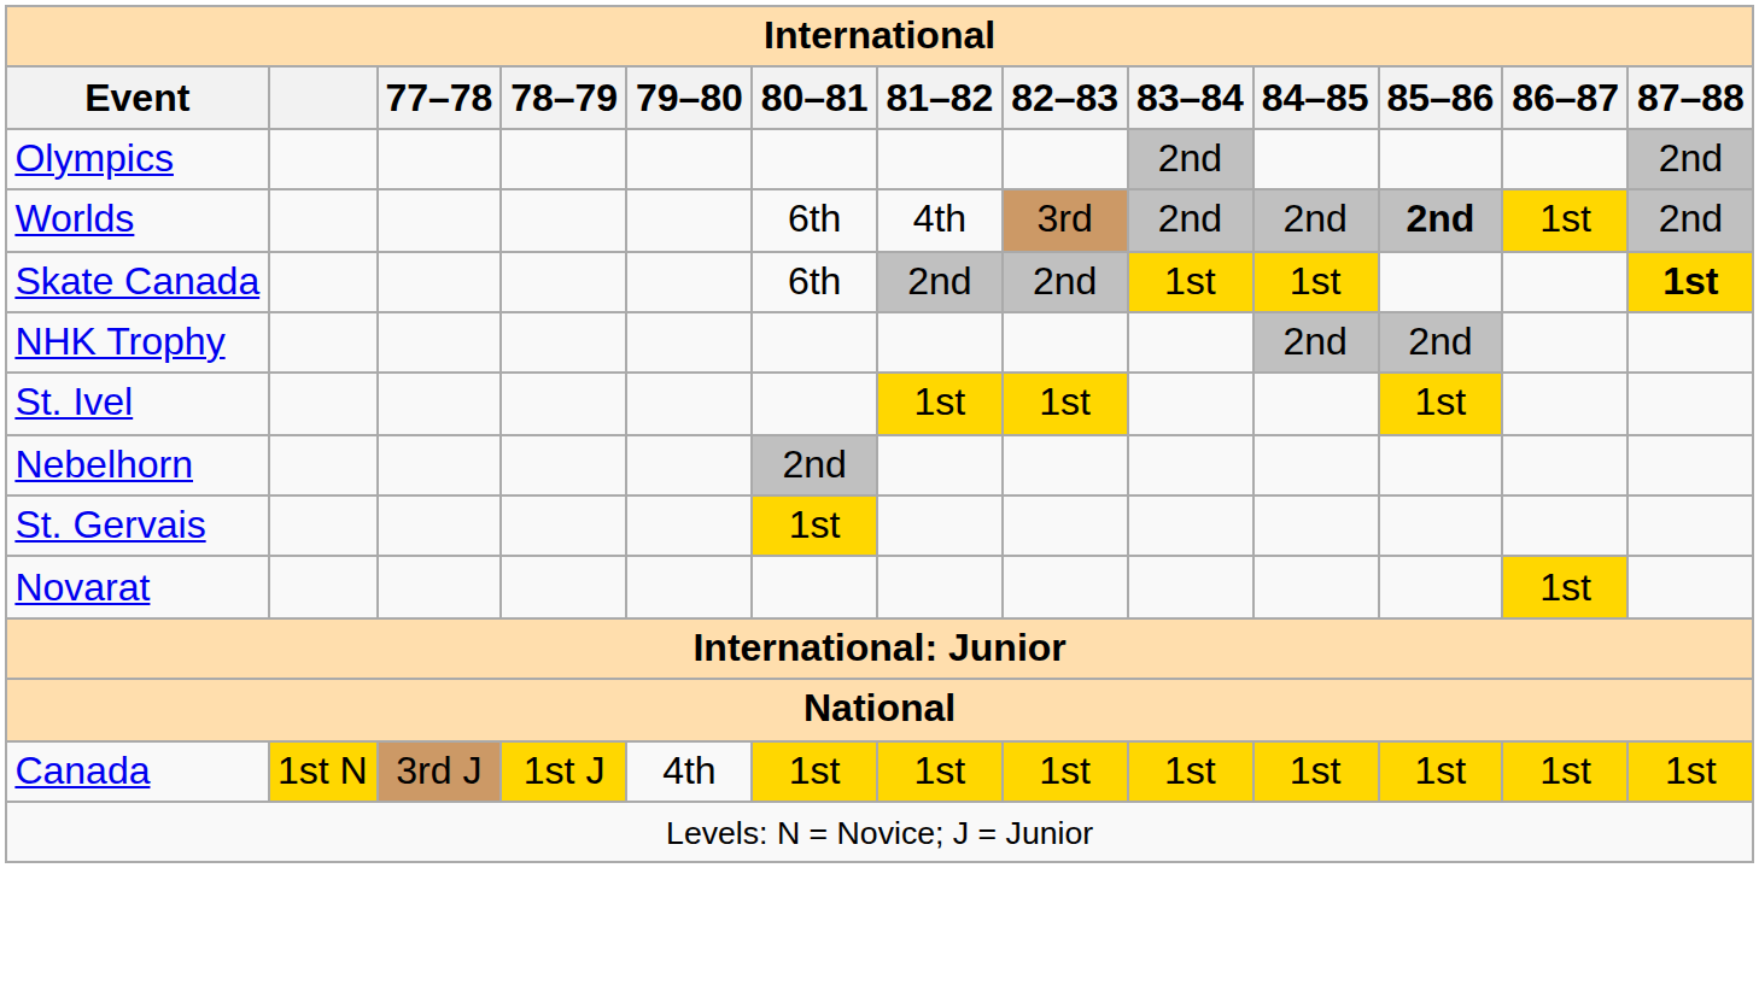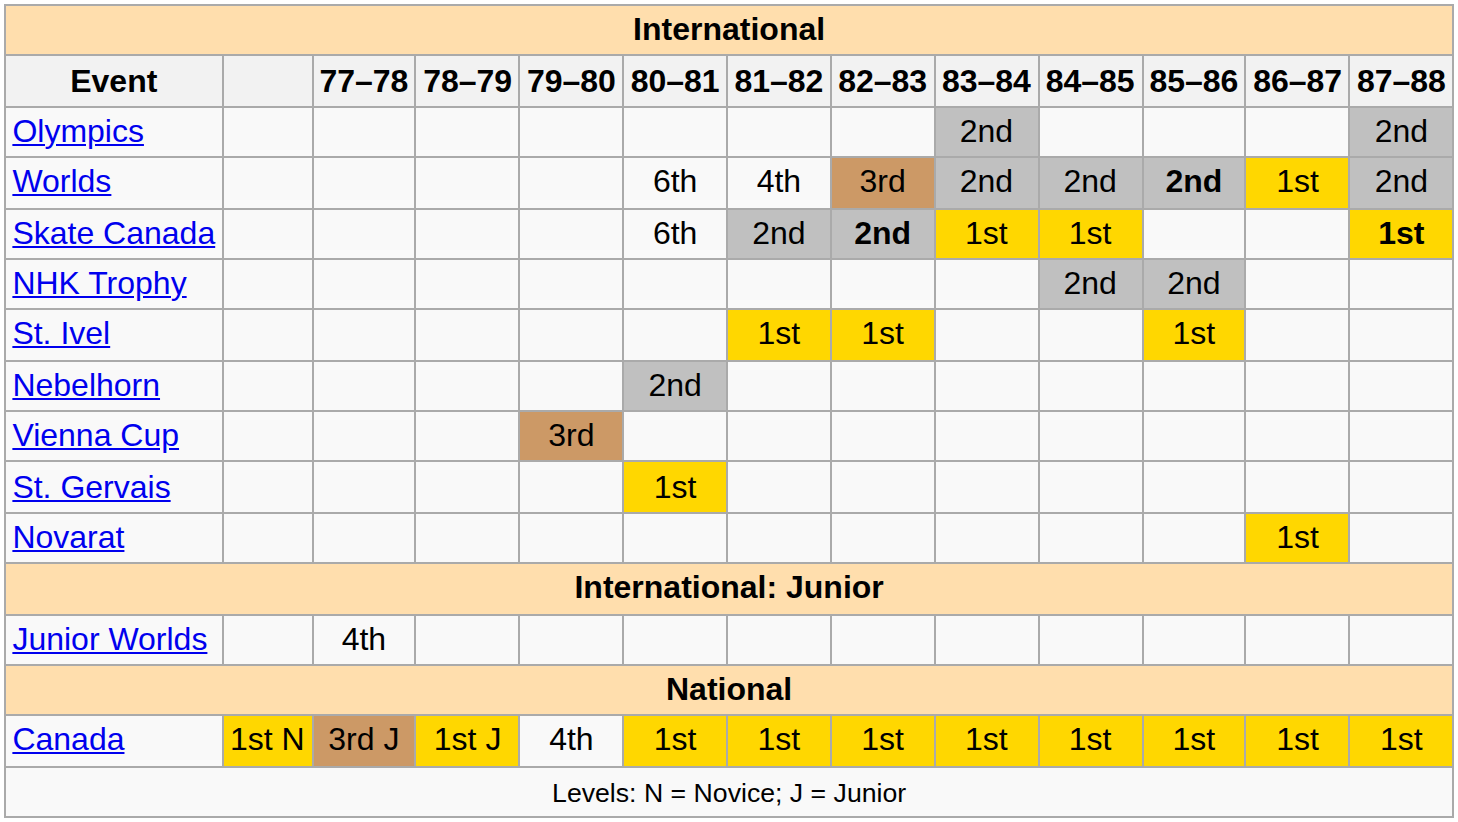 <table class="wikitable" style="text-align:center">
 <tr>
 <th style="background-color: #ffdead; " colspan=13 align=center>International</th>
 </tr>
 <tr>
 <th>Event</th>
 <th></th>
 <th>77–78</th>
 <th>78–79</th>
 <th>79–80</th>
 <th>80–81</th>
 <th>81–82</th>
 <th>82–83</th>
 <th>83–84</th>
 <th>84–85</th>
 <th>85–86</th>
 <th>86–87</th>
 <th>87–88</th>
 </tr>
 <tr>
 <td align=left><a href='#'>Olympics</a></td>
 <td></td>
 <td></td>
 <td></td>
 <td></td>
 <td></td>
 <td></td>
 <td></td>
 <td bgcolor=silver>2nd</td>
 <td></td>
 <td></td>
 <td></td>
 <td bgcolor=silver>2nd</td>
 </tr>
 <tr>
 <td align=left><a href='#'>Worlds</a></td>
 <td></td>
 <td></td>
 <td></td>
 <td></td>
 <td>6th</td>
 <td>4th</td>
 <td bgcolor=cc9966>3rd</td>
 <td bgcolor=silver>2nd</td>
 <td bgcolor=silver>2nd</td>
 <td bgcolor=silver><strong>2nd</strong></td>
 <td bgcolor=gold>1st</td>
 <td bgcolor=silver>2nd</td>
 </tr>
 <tr>
 <td align=left><a href='#'>Skate Canada</a></td>
 <td></td>
 <td></td>
 <td></td>
 <td></td>
 <td>6th</td>
 <td bgcolor=silver>2nd</td>
-<td bgcolor=silver>2nd</td>
+<td bgcolor=silver><strong>2nd</strong></td>
 <td bgcolor=gold>1st</td>
 <td bgcolor=gold>1st</td>
 <td></td>
 <td></td>
 <td bgcolor=gold><strong>1st</strong></td>
 </tr>
 <tr>
 <td align=left><a href='#'>NHK Trophy</a></td>
 <td></td>
 <td></td>
 <td></td>
 <td></td>
 <td></td>
 <td></td>
 <td></td>
 <td></td>
 <td bgcolor=silver>2nd</td>
 <td bgcolor=silver>2nd</td>
 <td></td>
 <td></td>
 </tr>
 <tr>
 <td align=left><a href='#'>St. Ivel</a></td>
 <td></td>
 <td></td>
 <td></td>
 <td></td>
 <td></td>
 <td bgcolor=gold>1st</td>
 <td bgcolor=gold>1st</td>
 <td></td>
 <td></td>
 <td bgcolor=gold>1st</td>
 <td></td>
 <td></td>
 </tr>
 <tr>
 <td align=left><a href='#'>Nebelhorn</a></td>
 <td></td>
 <td></td>
 <td></td>
 <td></td>
 <td bgcolor=silver>2nd</td>
 <td></td>
 <td></td>
 <td></td>
 <td></td>
 <td></td>
 <td></td>
 <td></td>
 </tr>
 <tr>
+<td align=left><a href='#'>Vienna Cup</a></td>
+<td></td>
+<td></td>
+<td></td>
+<td bgcolor=cc9966>3rd</td>
+<td></td>
+<td></td>
+<td></td>
+<td></td>
+<td></td>
+<td></td>
+<td></td>
+<td></td>
+</tr>
+<tr>
 <td align=left><a href='#'>St. Gervais</a></td>
 <td></td>
 <td></td>
 <td></td>
 <td></td>
 <td bgcolor=gold>1st</td>
 <td></td>
 <td></td>
 <td></td>
 <td></td>
 <td></td>
 <td></td>
 <td></td>
 </tr>
 <tr>
 <td align=left><a href='#'>Novarat</a></td>
 <td></td>
 <td></td>
 <td></td>
 <td></td>
 <td></td>
 <td></td>
 <td></td>
 <td></td>
 <td></td>
 <td></td>
 <td bgcolor=gold>1st</td>
 <td></td>
 </tr>
 <tr>
 <th style="background-color: #ffdead; " colspan=13 align=center>International: Junior</th>
 </tr>
 <tr>
+<td align=left><a href='#'>Junior Worlds</a></td>
+<td></td>
+<td>4th</td>
+<td></td>
+<td></td>
+<td></td>
+<td></td>
+<td></td>
+<td></td>
+<td></td>
+<td></td>
+<td></td>
+<td></td>
+</tr>
+<tr>
 <th style="background-color: #ffdead; " colspan=13 align=center>National</th>
 </tr>
 <tr>
 <td align=left><a href='#'>Canada</a></td>
 <td bgcolor=gold>1st N</td>
 <td bgcolor=cc9966>3rd J</td>
 <td bgcolor=gold>1st J</td>
 <td>4th</td>
 <td bgcolor=gold>1st</td>
 <td bgcolor=gold>1st</td>
 <td bgcolor=gold>1st</td>
 <td bgcolor=gold>1st</td>
 <td bgcolor=gold>1st</td>
 <td bgcolor=gold>1st</td>
 <td bgcolor=gold>1st</td>
 <td bgcolor=gold>1st</td>
 </tr>
 <tr>
 <td colspan=13 align=center><small> Levels: N = Novice; J = Junior </small></td>
 </tr>
 </table>
